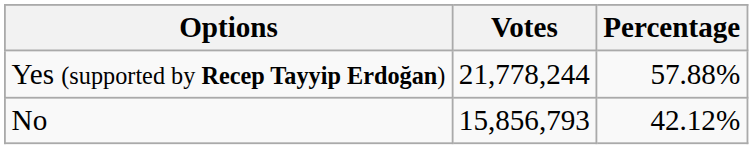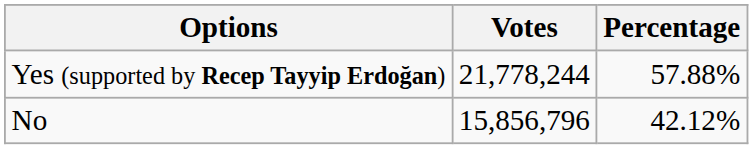 <table class="wikitable">
 <tr>
 <th>Options</th>
 <th>Votes</th>
 <th>Percentage</th>
 </tr>
 <tr>
 <td>Yes <small>(supported by <strong>Recep Tayyip Erdoğan</strong>)</small></td>
 <td>21,778,244</td>
 <td align=right>57.88%</td>
 </tr>
 <tr>
 <td>No</td>
-<td>15,856,793</td>
+<td>15,856,796</td>
 <td align=right>42.12%</td>
 </tr>
 </table>
